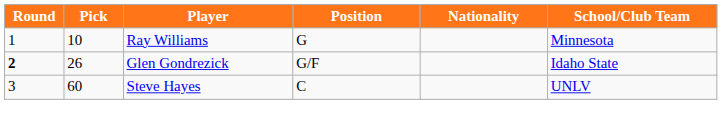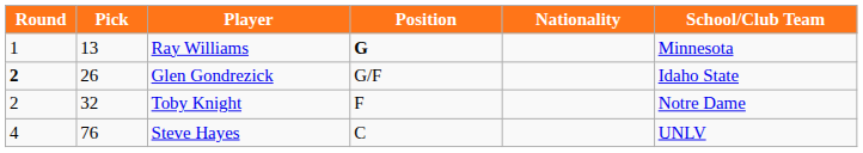 <table class="wikitable sortable sortable">
 <tr>
 <th style="background:#FF7518;color:#FFFFFF;" width="7%">Round</th>
 <th style="background:#FF7518;color:#FFFFFF;" width="7%">Pick</th>
 <th style="background:#FF7518;color:#FFFFFF;" width="20%">Player</th>
 <th style="background:#FF7518;color:#FFFFFF;" width="15%">Position</th>
 <th style="background:#FF7518;color:#FFFFFF;" width="15%">Nationality</th>
 <th style="background:#FF7518;color:#FFFFFF;" width="20%">School/Club Team</th>
 </tr>
 <tr>
 <td>1</td>
-<td>10</td>
+<td>13</td>
 <td><a href='#'>Ray Williams</a></td>
-<td>G</td>
+<td><strong>G</strong></td>
 <td></td>
 <td><a href='#'>Minnesota</a></td>
 </tr>
 <tr>
 <td><strong>2</strong></td>
 <td>26</td>
 <td><a href='#'>Glen Gondrezick</a></td>
 <td>G/F</td>
 <td></td>
 <td><a href='#'>Idaho State</a></td>
 </tr>
 <tr>
-<td>3</td>
-<td>60</td>
+<td>2</td>
+<td>32</td>
+<td><a href='#'>Toby Knight</a></td>
+<td>F</td>
+<td></td>
+<td><a href='#'>Notre Dame</a></td>
+</tr>
+<tr>
+<td>4</td>
+<td>76</td>
 <td><a href='#'>Steve Hayes</a></td>
 <td>C</td>
 <td></td>
 <td><a href='#'>UNLV</a></td>
 </tr>
 </table>
